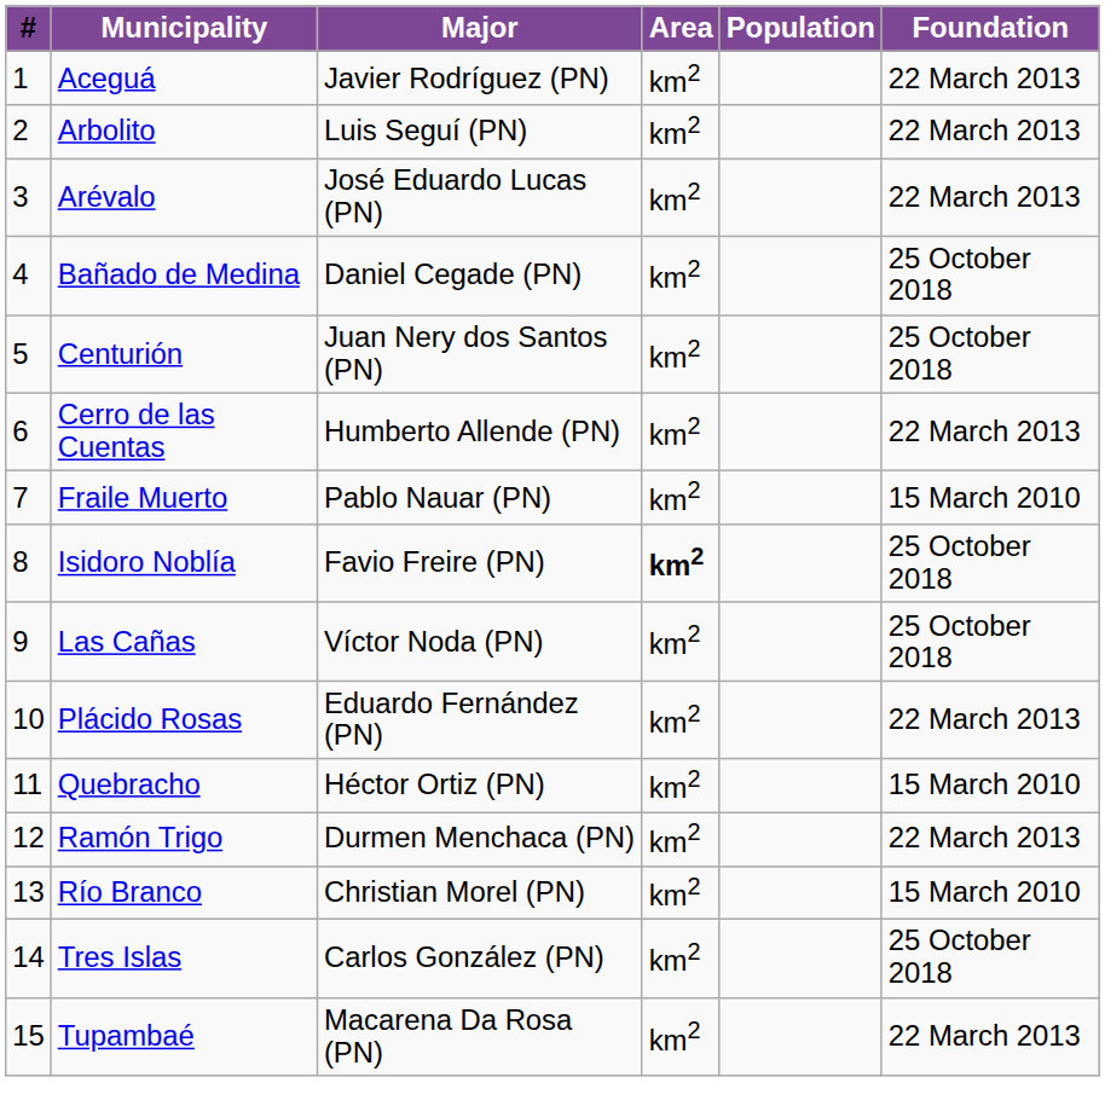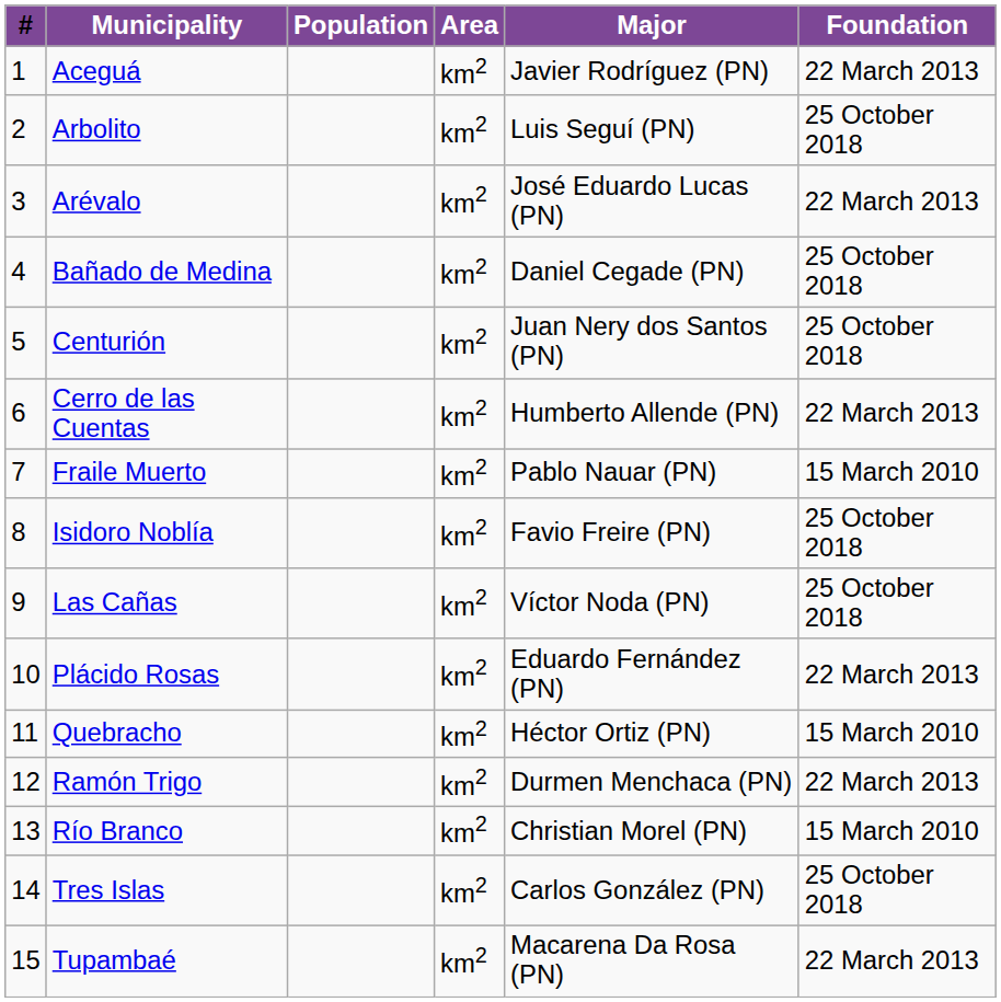 <table class="wikitable sortable defaultleft col1center col3right col4right">
 <tr>
 <th style="background-color:#7d4796" scope=col>#</th>
 <th style="color:white;background-color:#7d4796;text-align:center">Municipality</th>
+<th style="color:white;background-color:#7d4796;text-align:center">Population</th>
+<th style="color:white;background-color:#7d4796;text-align:center">Area</th>
 <th style="color:white;background-color:#7d4796;text-align:center">Major </th>
-<th style="color:white;background-color:#7d4796;text-align:center">Area</th>
-<th style="color:white;background-color:#7d4796;text-align:center">Population</th>
 <th style="color:white;background-color:#7d4796;text-align:center">Foundation </th>
 </tr>
 <tr>
 <td>1</td>
 <td><a href='#'>Aceguá</a></td>
+<td></td>
+<td> km<sup>2</sup></td>
 <td>Javier Rodríguez (PN)</td>
-<td> km<sup>2</sup></td>
-<td></td>
 <td>22 March 2013</td>
 </tr>
 <tr>
 <td>2</td>
 <td><a href='#'>Arbolito</a></td>
+<td></td>
+<td> km<sup>2</sup></td>
 <td>Luis Seguí (PN)</td>
-<td> km<sup>2</sup></td>
-<td></td>
-<td>22 March 2013</td>
+<td>25 October 2018</td>
 </tr>
 <tr>
 <td>3</td>
 <td><a href='#'>Arévalo</a></td>
+<td></td>
+<td> km<sup>2</sup></td>
 <td>José Eduardo Lucas (PN)</td>
-<td> km<sup>2</sup></td>
-<td></td>
 <td>22 March 2013</td>
 </tr>
 <tr>
 <td>4</td>
 <td><a href='#'>Bañado de Medina</a></td>
+<td></td>
+<td> km<sup>2</sup></td>
 <td>Daniel Cegade (PN)</td>
-<td> km<sup>2</sup></td>
-<td></td>
 <td>25 October 2018</td>
 </tr>
 <tr>
 <td>5</td>
 <td><a href='#'>Centurión</a></td>
+<td></td>
+<td> km<sup>2</sup></td>
 <td>Juan Nery dos Santos (PN)</td>
-<td> km<sup>2</sup></td>
-<td></td>
 <td>25 October 2018</td>
 </tr>
 <tr>
 <td>6</td>
 <td><a href='#'>Cerro de las Cuentas</a></td>
+<td></td>
+<td> km<sup>2</sup></td>
 <td>Humberto Allende (PN)</td>
-<td> km<sup>2</sup></td>
-<td></td>
 <td>22 March 2013</td>
 </tr>
 <tr>
 <td>7</td>
 <td><a href='#'>Fraile Muerto</a></td>
+<td></td>
+<td> km<sup>2</sup></td>
 <td>Pablo Nauar (PN)</td>
-<td> km<sup>2</sup></td>
-<td></td>
 <td>15 March 2010</td>
 </tr>
 <tr>
 <td>8</td>
 <td><a href='#'>Isidoro Noblía</a></td>
+<td></td>
+<td> km<sup>2</sup></td>
 <td>Favio Freire (PN)</td>
-<td><strong> km<sup>2</sup></strong></td>
-<td></td>
 <td>25 October 2018</td>
 </tr>
 <tr>
 <td>9</td>
 <td><a href='#'>Las Cañas</a></td>
+<td></td>
+<td> km<sup>2</sup></td>
 <td>Víctor Noda (PN)</td>
-<td> km<sup>2</sup></td>
-<td></td>
 <td>25 October 2018</td>
 </tr>
 <tr>
 <td>10</td>
 <td><a href='#'>Plácido Rosas</a></td>
+<td></td>
+<td> km<sup>2</sup></td>
 <td>Eduardo Fernández (PN)</td>
-<td> km<sup>2</sup></td>
-<td></td>
 <td>22 March 2013</td>
 </tr>
 <tr>
 <td>11</td>
 <td><a href='#'>Quebracho</a></td>
+<td></td>
+<td> km<sup>2</sup></td>
 <td>Héctor Ortiz (PN)</td>
-<td> km<sup>2</sup></td>
-<td></td>
 <td>15 March 2010</td>
 </tr>
 <tr>
 <td>12</td>
 <td><a href='#'>Ramón Trigo</a></td>
+<td></td>
+<td> km<sup>2</sup></td>
 <td>Durmen Menchaca (PN)</td>
-<td> km<sup>2</sup></td>
-<td></td>
 <td>22 March 2013</td>
 </tr>
 <tr>
 <td>13</td>
 <td><a href='#'>Río Branco</a></td>
+<td></td>
+<td> km<sup>2</sup></td>
 <td>Christian Morel (PN)</td>
-<td> km<sup>2</sup></td>
-<td></td>
 <td>15 March 2010</td>
 </tr>
 <tr>
 <td>14</td>
 <td><a href='#'>Tres Islas</a></td>
+<td></td>
+<td> km<sup>2</sup></td>
 <td>Carlos González (PN)</td>
-<td> km<sup>2</sup></td>
-<td></td>
 <td>25 October 2018</td>
 </tr>
 <tr>
 <td>15</td>
 <td><a href='#'>Tupambaé</a></td>
+<td></td>
+<td> km<sup>2</sup></td>
 <td>Macarena Da Rosa (PN)</td>
-<td> km<sup>2</sup></td>
-<td></td>
 <td>22 March 2013</td>
 </tr>
 </table>
